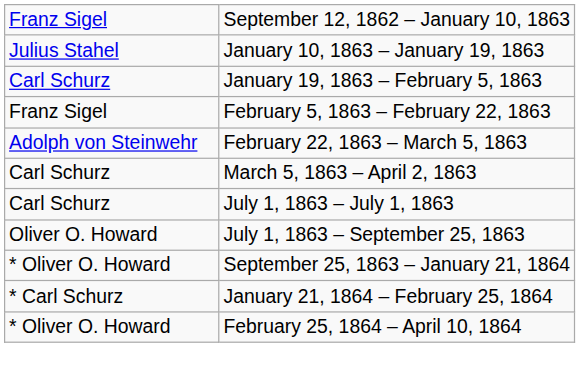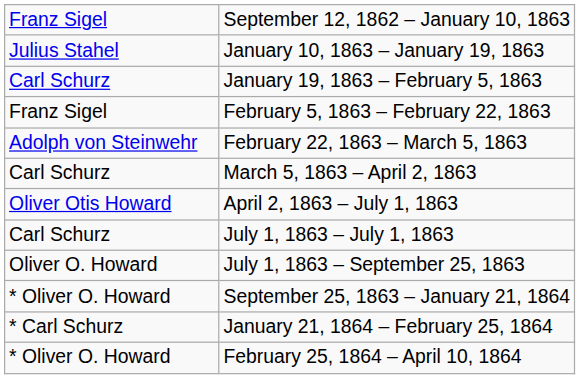 <table class="wikitable">
 <tr>
 <td><a href='#'>Franz Sigel</a>                    </td>
 <td>September 12, 1862 – January 10, 1863</td>
 </tr>
 <tr>
 <td><a href='#'>Julius Stahel</a></td>
 <td>January 10, 1863 – January 19, 1863</td>
 </tr>
 <tr>
 <td><a href='#'>Carl Schurz</a></td>
 <td>January 19, 1863 – February 5, 1863</td>
 </tr>
 <tr>
 <td>Franz Sigel</td>
 <td>February 5, 1863 – February 22, 1863</td>
 </tr>
 <tr>
 <td><a href='#'>Adolph von Steinwehr</a></td>
 <td>February 22, 1863 – March 5, 1863</td>
 </tr>
 <tr>
 <td>Carl Schurz</td>
 <td>March 5, 1863 – April 2, 1863</td>
 </tr>
 <tr>
+<td><a href='#'>Oliver Otis Howard</a></td>
+<td>April 2, 1863 – July 1, 1863</td>
+</tr>
+<tr>
 <td>Carl Schurz</td>
 <td>July 1, 1863 – July 1, 1863</td>
 </tr>
 <tr>
 <td>Oliver O. Howard</td>
 <td>July 1, 1863 – September 25, 1863</td>
 </tr>
 <tr>
 <td>* Oliver O. Howard</td>
 <td>September 25, 1863 – January 21, 1864</td>
 </tr>
 <tr>
 <td>* Carl Schurz</td>
 <td>January 21, 1864 – February 25, 1864</td>
 </tr>
 <tr>
 <td>* Oliver O. Howard</td>
 <td>February 25, 1864 – April 10, 1864</td>
 </tr>
 </table>
